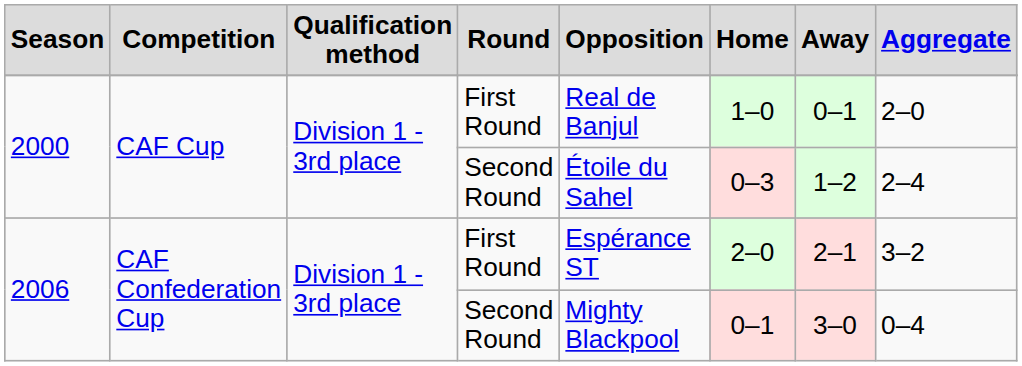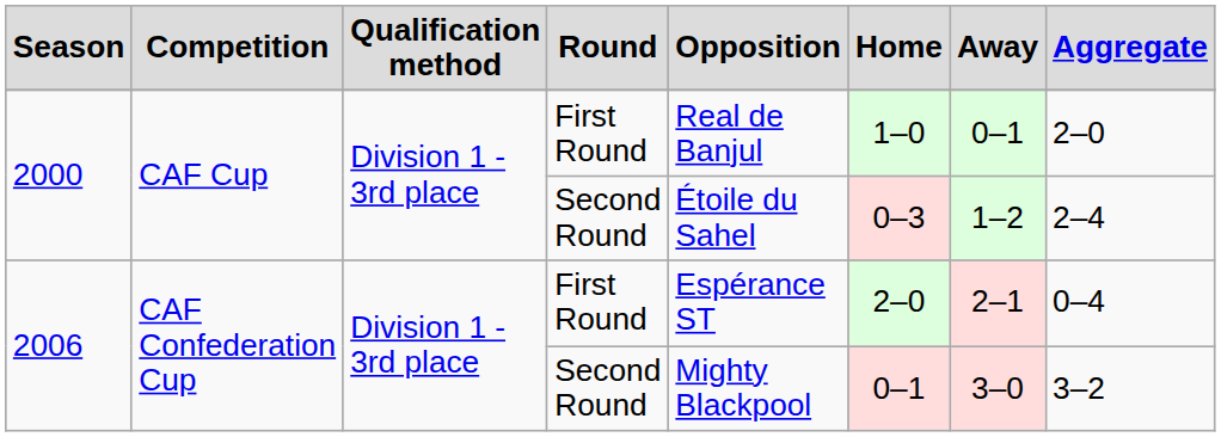 <table class="sortable plainrowheaders wikitable">
 <tr>
 <th style="background:#DCDCDC">Season</th>
 <th style="background:#DCDCDC">Competition</th>
 <th style="background:#DCDCDC">Qualification method</th>
 <th style="background:#DCDCDC">Round</th>
 <th style="background:#DCDCDC">Opposition</th>
 <th width="80" style="background:#DCDCDC">Home</th>
 <th width="80" style="background:#DCDCDC">Away</th>
 <th width="80" style="background:#DCDCDC"><a href='#'>Aggregate</a></th>
 </tr>
 <tr>
 </tr>
 <tr>
 <td rowspan=2><a href='#'>2000</a></td>
 <td rowspan=2><a href='#'>CAF Cup</a></td>
 <td rowspan=2><a href='#'>Division 1 - 3rd place</a></td>
 <td align=left>First Round</td>
 <td align=left> <a href='#'>Real de Banjul</a></td>
 <td style="background:#dfd; text-align:center">1–0</td>
 <td style="background:#dfd; text-align:center">0–1</td>
 <td>2–0</td>
 </tr>
 <tr>
 <td align=left>Second Round</td>
 <td align=left> <a href='#'>Étoile du Sahel</a></td>
 <td style="background:#fdd; text-align:center">0–3</td>
 <td style="background:#dfd; text-align:center">1–2</td>
 <td>2–4</td>
 </tr>
 <tr>
 <td rowspan=2><a href='#'>2006</a></td>
 <td rowspan=2><a href='#'>CAF Confederation Cup</a></td>
 <td rowspan=2><a href='#'>Division 1 - 3rd place</a></td>
 <td align=left>First Round</td>
 <td align=left><a href='#'>Espérance ST</a></td>
 <td style="background:#dfd; text-align:center">2–0</td>
 <td style="background:#fdd; text-align:center">2–1</td>
-<td>3–2</td>
+<td>0–4</td>
 </tr>
 <tr>
 <td align=left>Second Round</td>
 <td align=left> <a href='#'>Mighty Blackpool</a></td>
 <td style="background:#fdd; text-align:center">0–1</td>
 <td style="background:#fdd; text-align:center">3–0</td>
-<td>0–4</td>
+<td>3–2</td>
 </tr>
 </table>
